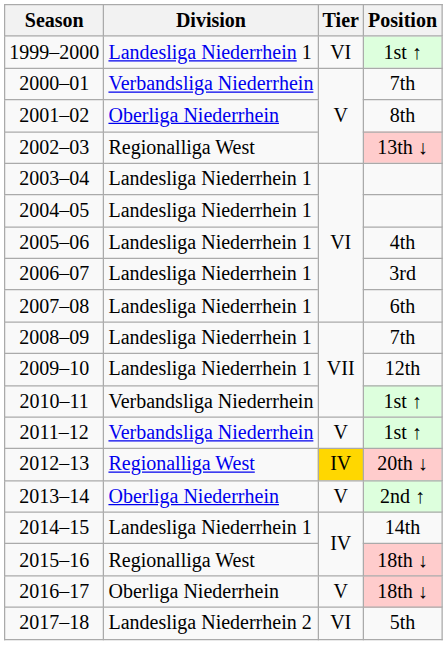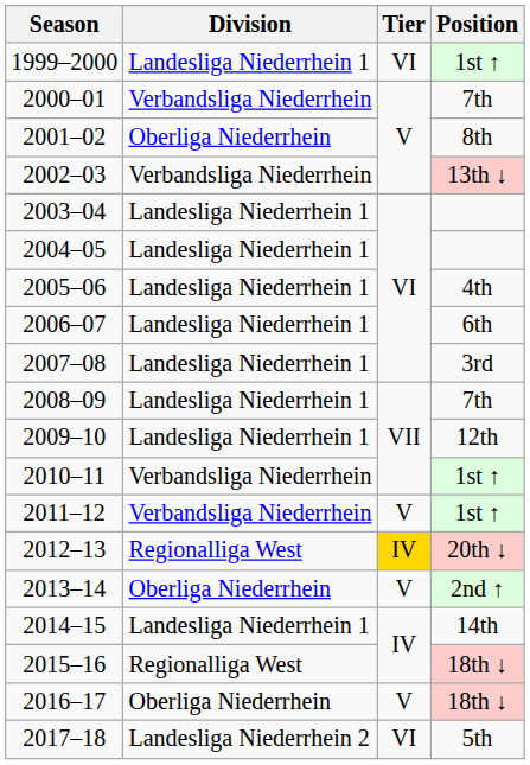 <table class="wikitable">
 <tr>
 <th>Season</th>
 <th>Division</th>
 <th>Tier</th>
 <th>Position</th>
 </tr>
 <tr align="center">
 <td>1999–2000</td>
 <td align="left"><a href='#'>Landesliga Niederrhein</a> 1</td>
 <td>VI</td>
 <td bgcolor="#ddffdd">1st ↑</td>
 </tr>
 <tr align="center">
 <td>2000–01</td>
 <td align="left"><a href='#'>Verbandsliga Niederrhein</a></td>
 <td rowspan=3>V</td>
 <td>7th</td>
 </tr>
 <tr align="center">
 <td>2001–02</td>
 <td align="left"><a href='#'>Oberliga Niederrhein</a></td>
 <td>8th</td>
 </tr>
 <tr align="center">
 <td>2002–03</td>
-<td align="left">Regionalliga West</td>
+<td align="left">Verbandsliga Niederrhein</td>
 <td bgcolor="#ffcccc">13th ↓</td>
 </tr>
 <tr align="center">
 <td>2003–04</td>
 <td align="left">Landesliga Niederrhein 1</td>
 <td rowspan=5>VI</td>
 <td></td>
 </tr>
 <tr align="center">
 <td>2004–05</td>
 <td align="left">Landesliga Niederrhein 1</td>
 <td></td>
 </tr>
 <tr align="center">
 <td>2005–06</td>
 <td align="left">Landesliga Niederrhein 1</td>
 <td>4th</td>
 </tr>
 <tr align="center">
 <td>2006–07</td>
 <td align="left">Landesliga Niederrhein 1</td>
-<td>3rd</td>
+<td>6th</td>
 </tr>
 <tr align="center">
 <td>2007–08</td>
 <td align="left">Landesliga Niederrhein 1</td>
-<td>6th</td>
+<td>3rd</td>
 </tr>
 <tr align="center">
 <td>2008–09</td>
 <td align="left">Landesliga Niederrhein 1</td>
 <td rowspan=3>VII</td>
 <td>7th</td>
 </tr>
 <tr align="center">
 <td>2009–10</td>
 <td align="left">Landesliga Niederrhein 1</td>
 <td>12th</td>
 </tr>
 <tr align="center">
 <td>2010–11</td>
 <td align="left">Verbandsliga Niederrhein</td>
 <td bgcolor="#ddffdd">1st ↑</td>
 </tr>
 <tr align="center">
 <td>2011–12</td>
 <td align="left"><a href='#'>Verbandsliga Niederrhein</a></td>
 <td>V</td>
 <td bgcolor="#ddffdd">1st ↑</td>
 </tr>
 <tr align="center">
 <td>2012–13</td>
 <td align="left"><a href='#'>Regionalliga West</a></td>
 <td style="background: gold;">IV</td>
 <td bgcolor="#ffcccc">20th ↓</td>
 </tr>
 <tr align="center">
 <td>2013–14</td>
 <td align="left"><a href='#'>Oberliga Niederrhein</a></td>
 <td>V</td>
 <td bgcolor="#ddffdd">2nd ↑</td>
 </tr>
 <tr align="center">
 <td>2014–15</td>
 <td align="left">Landesliga Niederrhein 1</td>
 <td rowspan=2>IV</td>
 <td>14th</td>
 </tr>
 <tr align="center">
 <td>2015–16</td>
 <td align="left">Regionalliga West</td>
 <td bgcolor="#ffcccc">18th ↓</td>
 </tr>
 <tr align="center">
 <td>2016–17</td>
 <td align="left">Oberliga Niederrhein</td>
 <td>V</td>
 <td bgcolor="#ffcccc">18th ↓</td>
 </tr>
 <tr align="center">
 <td>2017–18</td>
 <td align="left">Landesliga Niederrhein 2</td>
 <td>VI</td>
 <td>5th</td>
 </tr>
 </table>
